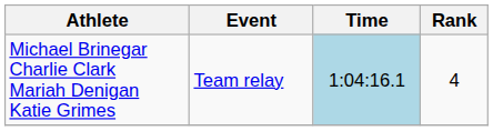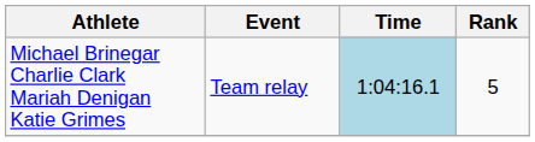 <table class="wikitable" style="text-align:center; font-size:90%; width:30%;">
 <tr>
 <th>Athlete</th>
 <th>Event</th>
 <th>Time</th>
 <th>Rank</th>
 </tr>
 <tr>
 <td align=left><a href='#'>Michael Brinegar</a><br><a href='#'>Charlie Clark</a><br><a href='#'>Mariah Denigan</a><br><a href='#'>Katie Grimes</a></td>
 <td align=left><a href='#'>Team relay</a></td>
 <td style="background: lightblue;">1:04:16.1</td>
-<td>4</td>
+<td>5</td>
 </tr>
 <tr>
 </tr>
 </table>
